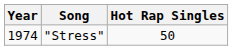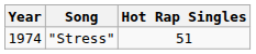 <table class="wikitable">
 <tr>
 <th>Year</th>
 <th>Song</th>
 <th>Hot Rap Singles</th>
 </tr>
 <tr>
 <td>1974</td>
 <td>"Stress"</td>
-<td align="center">50</td>
+<td align="center">51</td>
 </tr>
 </table>
